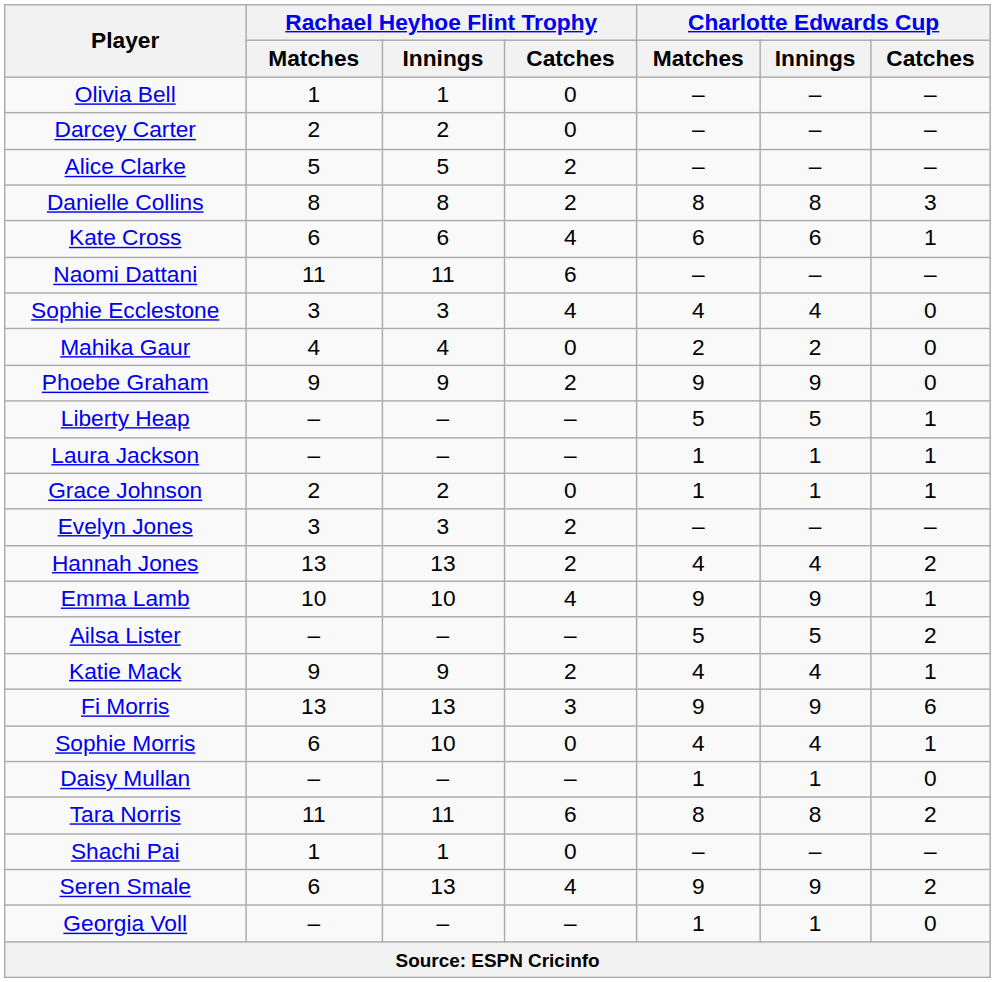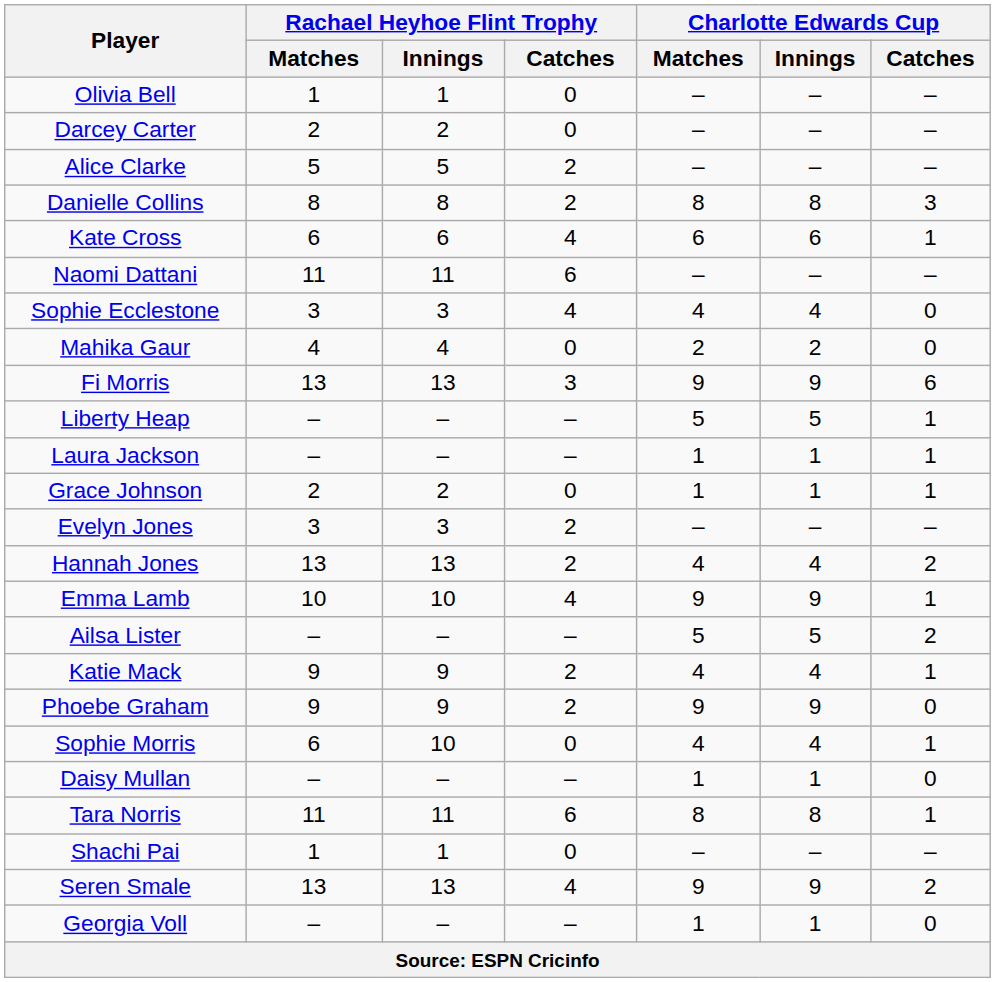 <table class="wikitable" style="text-align:center; width:55%;">
 <tr>
 <th rowspan=2>Player</th>
 <th colspan=3><a href='#'>Rachael Heyhoe Flint Trophy</a></th>
 <th colspan=3><a href='#'>Charlotte Edwards Cup</a></th>
 </tr>
 <tr>
 <th>Matches</th>
 <th>Innings</th>
 <th>Catches</th>
 <th>Matches</th>
 <th>Innings</th>
 <th>Catches</th>
 </tr>
 <tr>
 <td><a href='#'>Olivia Bell</a></td>
 <td>1</td>
 <td>1</td>
 <td>0</td>
 <td>–</td>
 <td>–</td>
 <td>–</td>
 </tr>
 <tr>
 <td><a href='#'>Darcey Carter</a></td>
 <td>2</td>
 <td>2</td>
 <td>0</td>
 <td>–</td>
 <td>–</td>
 <td>–</td>
 </tr>
 <tr>
 <td><a href='#'>Alice Clarke</a></td>
 <td>5</td>
 <td>5</td>
 <td>2</td>
 <td>–</td>
 <td>–</td>
 <td>–</td>
 </tr>
 <tr>
 <td><a href='#'>Danielle Collins</a></td>
 <td>8</td>
 <td>8</td>
 <td>2</td>
 <td>8</td>
 <td>8</td>
 <td>3</td>
 </tr>
 <tr>
 <td><a href='#'>Kate Cross</a></td>
 <td>6</td>
 <td>6</td>
 <td>4</td>
 <td>6</td>
 <td>6</td>
 <td>1</td>
 </tr>
 <tr>
 <td><a href='#'>Naomi Dattani</a></td>
 <td>11</td>
 <td>11</td>
 <td>6</td>
 <td>–</td>
 <td>–</td>
 <td>–</td>
 </tr>
 <tr>
 <td><a href='#'>Sophie Ecclestone</a></td>
 <td>3</td>
 <td>3</td>
 <td>4</td>
 <td>4</td>
 <td>4</td>
 <td>0</td>
 </tr>
 <tr>
 <td><a href='#'>Mahika Gaur</a></td>
 <td>4</td>
 <td>4</td>
 <td>0</td>
 <td>2</td>
 <td>2</td>
 <td>0</td>
 </tr>
 <tr>
-<td><a href='#'>Phoebe Graham</a></td>
+<td><a href='#'>Fi Morris</a></td>
+<td>13</td>
+<td>13</td>
+<td>3</td>
 <td>9</td>
 <td>9</td>
-<td>2</td>
-<td>9</td>
-<td>9</td>
-<td>0</td>
+<td>6</td>
 </tr>
 <tr>
 <td><a href='#'>Liberty Heap</a></td>
 <td>–</td>
 <td>–</td>
 <td>–</td>
 <td>5</td>
 <td>5</td>
 <td>1</td>
 </tr>
 <tr>
 <td><a href='#'>Laura Jackson</a></td>
 <td>–</td>
 <td>–</td>
 <td>–</td>
 <td>1</td>
 <td>1</td>
 <td>1</td>
 </tr>
 <tr>
 <td><a href='#'>Grace Johnson</a></td>
 <td>2</td>
 <td>2</td>
 <td>0</td>
 <td>1</td>
 <td>1</td>
 <td>1</td>
 </tr>
 <tr>
 <td><a href='#'>Evelyn Jones</a></td>
 <td>3</td>
 <td>3</td>
 <td>2</td>
 <td>–</td>
 <td>–</td>
 <td>–</td>
 </tr>
 <tr>
 <td><a href='#'>Hannah Jones</a></td>
 <td>13</td>
 <td>13</td>
 <td>2</td>
 <td>4</td>
 <td>4</td>
 <td>2</td>
 </tr>
 <tr>
 <td><a href='#'>Emma Lamb</a></td>
 <td>10</td>
 <td>10</td>
 <td>4</td>
 <td>9</td>
 <td>9</td>
 <td>1</td>
 </tr>
 <tr>
 <td><a href='#'>Ailsa Lister</a></td>
 <td>–</td>
 <td>–</td>
 <td>–</td>
 <td>5</td>
 <td>5</td>
 <td>2</td>
 </tr>
 <tr>
 <td><a href='#'>Katie Mack</a></td>
 <td>9</td>
 <td>9</td>
 <td>2</td>
 <td>4</td>
 <td>4</td>
 <td>1</td>
 </tr>
 <tr>
-<td><a href='#'>Fi Morris</a></td>
-<td>13</td>
-<td>13</td>
-<td>3</td>
+<td><a href='#'>Phoebe Graham</a></td>
 <td>9</td>
 <td>9</td>
-<td>6</td>
+<td>2</td>
+<td>9</td>
+<td>9</td>
+<td>0</td>
 </tr>
 <tr>
 <td><a href='#'>Sophie Morris</a></td>
 <td>6</td>
 <td>10</td>
 <td>0</td>
 <td>4</td>
 <td>4</td>
 <td>1</td>
 </tr>
 <tr>
 <td><a href='#'>Daisy Mullan</a></td>
 <td>–</td>
 <td>–</td>
 <td>–</td>
 <td>1</td>
 <td>1</td>
 <td>0</td>
 </tr>
 <tr>
 <td><a href='#'>Tara Norris</a></td>
 <td>11</td>
 <td>11</td>
 <td>6</td>
 <td>8</td>
 <td>8</td>
-<td>2</td>
+<td>1</td>
 </tr>
 <tr>
 <td><a href='#'>Shachi Pai</a></td>
 <td>1</td>
 <td>1</td>
 <td>0</td>
 <td>–</td>
 <td>–</td>
 <td>–</td>
 </tr>
 <tr>
 <td><a href='#'>Seren Smale</a></td>
-<td>6</td>
+<td>13</td>
 <td>13</td>
 <td>4</td>
 <td>9</td>
 <td>9</td>
 <td>2</td>
 </tr>
 <tr>
 <td><a href='#'>Georgia Voll</a></td>
 <td>–</td>
 <td>–</td>
 <td>–</td>
 <td>1</td>
 <td>1</td>
 <td>0</td>
 </tr>
 <tr>
 <th colspan="7"><small>Source: ESPN Cricinfo</small></th>
 </tr>
 </table>
